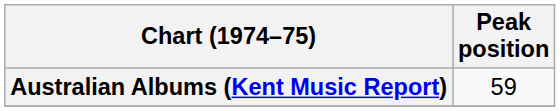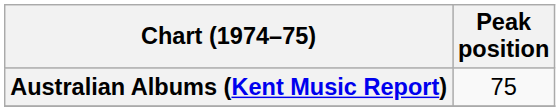 <table class="wikitable sortable plainrowheaders" style=margin-bottom:0;>
 <tr>
 <th scope="col">Chart (1974–75)</th>
 <th scope="col">Peak<br>position</th>
 </tr>
 <tr>
 <th scope="row">Australian Albums (<a href='#'>Kent Music Report</a>)</th>
-<td style="text-align:center;">59</td>
+<td style="text-align:center;">75</td>
 </tr>
 <tr>
 </tr>
 <tr>
 </tr>
 <tr>
 </tr>
 <tr>
 </tr>
 <tr>
 </tr>
 <tr>
 </tr>
 </table>
